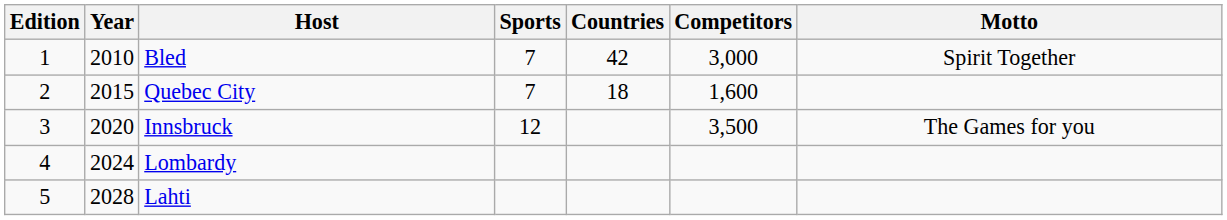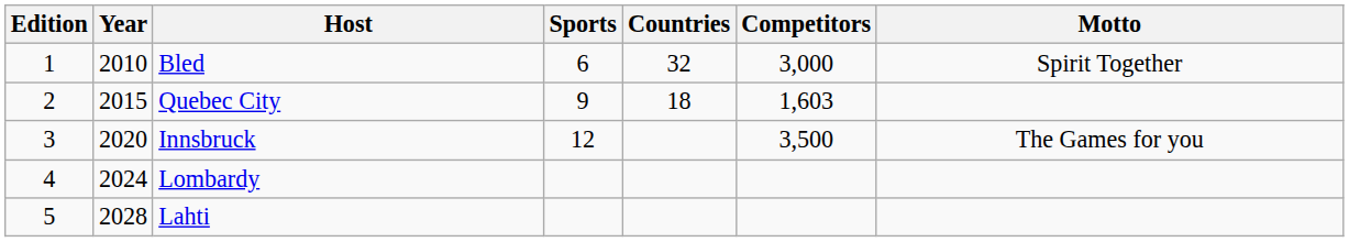 <table class=wikitable>
 <tr style="text-align:center">
 <th width=30>Edition</th>
 <th width=30>Year</th>
 <th width=250>Host</th>
 <th width=30>Sports</th>
 <th width=30>Countries</th>
 <th width=30>Competitors</th>
 <th width=300>Motto</th>
 </tr>
 <tr style="text-align:center">
 <td>1</td>
 <td>2010</td>
 <td style="text-align:left"> <a href='#'>Bled</a></td>
-<td>7</td>
-<td>42</td>
+<td>6</td>
+<td>32</td>
 <td>3,000</td>
 <td>Spirit Together</td>
 </tr>
 <tr style="text-align:center">
 <td>2</td>
 <td>2015</td>
 <td style="text-align:left"> <a href='#'>Quebec City</a></td>
-<td>7</td>
+<td>9</td>
 <td>18</td>
-<td>1,600</td>
+<td>1,603</td>
 <td></td>
 </tr>
 <tr style="text-align:center">
 <td>3</td>
 <td>2020</td>
 <td style="text-align:left"> <a href='#'>Innsbruck</a></td>
 <td>12</td>
 <td></td>
 <td>3,500</td>
 <td>The Games for you</td>
 </tr>
 <tr style="text-align:center">
 <td>4</td>
 <td>2024</td>
 <td style="text-align:left"> <a href='#'>Lombardy</a></td>
 <td></td>
 <td></td>
 <td></td>
 <td></td>
 </tr>
 <tr style="text-align:center">
 <td>5</td>
 <td>2028</td>
 <td style="text-align:left"> <a href='#'>Lahti</a></td>
 <td></td>
 <td></td>
 <td></td>
 <td></td>
 </tr>
 </table>
